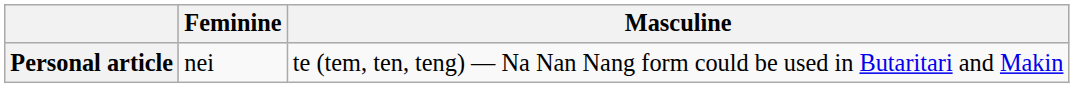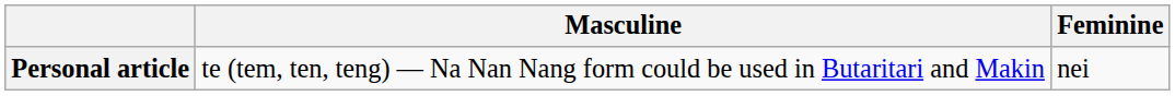 <table class="wikitable">
 <tr>
 <th></th>
+<th>Masculine</th>
 <th>Feminine</th>
-<th>Masculine</th>
 </tr>
 <tr>
 <th>Personal article</th>
+<td>te (tem, ten, teng) — Na Nan Nang form could be used in <a href='#'>Butaritari</a> and <a href='#'>Makin</a></td>
 <td>nei</td>
-<td>te (tem, ten, teng) — Na Nan Nang form could be used in <a href='#'>Butaritari</a> and <a href='#'>Makin</a></td>
 </tr>
 </table>
